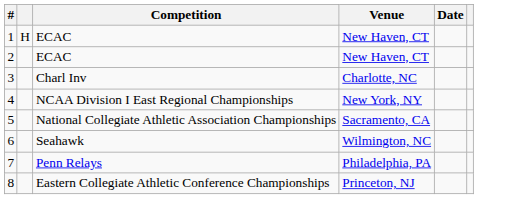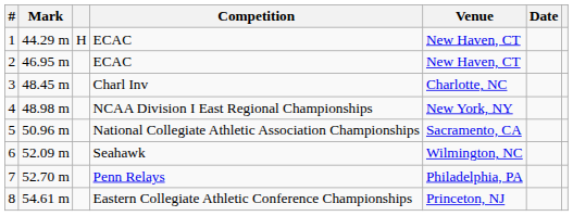 <table class="wikitable sortable">
 <tr>
 <th>#</th>
+<th>Mark</th>
 <th class=unsortable></th>
 <th>Competition</th>
 <th>Venue</th>
 <th>Date</th>
 <th class=unsortable></th>
 </tr>
 <tr>
 <td align=center>1</td>
+<td>44.29 m</td>
 <td>H</td>
 <td>ECAC</td>
 <td><a href='#'>New Haven, CT</a></td>
 <td align=right></td>
 <td></td>
 </tr>
 <tr>
 <td align=center>2</td>
+<td>46.95 m</td>
 <td></td>
 <td>ECAC</td>
 <td><a href='#'>New Haven, CT</a></td>
 <td align=right></td>
 <td></td>
 </tr>
 <tr>
 <td align=center>3</td>
+<td>48.45 m</td>
 <td></td>
 <td>Charl Inv</td>
 <td><a href='#'>Charlotte, NC</a></td>
 <td align=right></td>
 <td></td>
 </tr>
 <tr>
 <td align=center>4</td>
+<td>48.98 m</td>
 <td></td>
 <td>NCAA Division I East Regional Championships</td>
 <td><a href='#'>New York, NY</a></td>
 <td align=right></td>
 <td></td>
 </tr>
 <tr>
 <td align=center>5</td>
+<td>50.96 m</td>
 <td> </td>
 <td>National Collegiate Athletic Association Championships</td>
 <td><a href='#'>Sacramento, CA</a></td>
 <td align=right></td>
 <td></td>
 </tr>
 <tr>
 <td align=center>6</td>
+<td>52.09 m</td>
 <td></td>
 <td>Seahawk</td>
 <td><a href='#'>Wilmington, NC</a></td>
 <td align=right></td>
 <td></td>
 </tr>
 <tr>
 <td align=center>7</td>
+<td>52.70 m</td>
 <td></td>
 <td><a href='#'>Penn Relays</a></td>
 <td><a href='#'>Philadelphia, PA</a></td>
 <td align=right><a href='#'></a></td>
 <td></td>
 </tr>
 <tr>
 <td align=center>8</td>
+<td>54.61 m</td>
 <td></td>
 <td>Eastern Collegiate Athletic Conference Championships</td>
 <td><a href='#'>Princeton, NJ</a></td>
 <td align=right></td>
 <td></td>
 </tr>
 </table>
